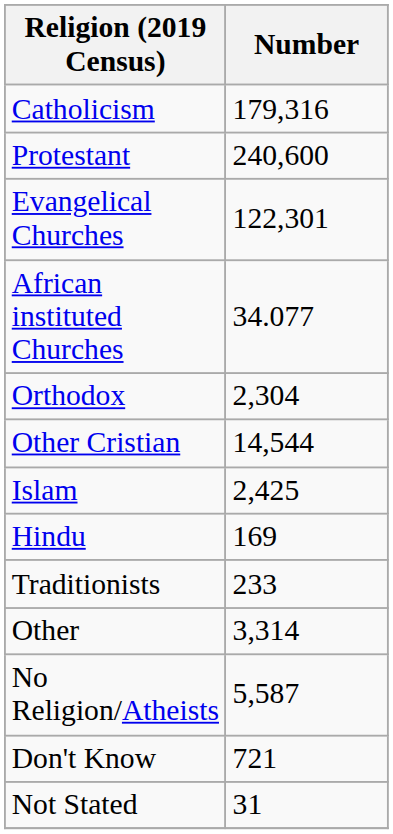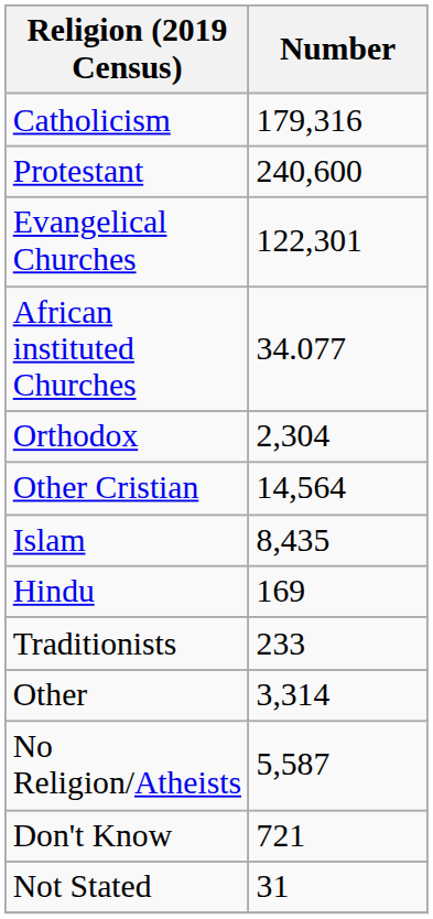 <table class="wikitable">
 <tr>
 <th style="width:100px;">Religion (2019 Census)</th>
 <th style="width:80px;">Number</th>
 </tr>
 <tr>
 <td><a href='#'>Catholicism</a></td>
 <td>179,316</td>
 </tr>
 <tr>
 <td><a href='#'>Protestant</a></td>
 <td>240,600</td>
 </tr>
 <tr>
 <td><a href='#'>Evangelical Churches</a></td>
 <td>122,301</td>
 </tr>
 <tr>
 <td><a href='#'>African instituted Churches</a></td>
 <td>34.077</td>
 </tr>
 <tr>
 <td><a href='#'>Orthodox</a></td>
 <td>2,304</td>
 </tr>
 <tr>
 <td><a href='#'>Other Cristian</a></td>
-<td>14,544</td>
+<td>14,564</td>
 </tr>
 <tr>
 <td><a href='#'>Islam</a></td>
-<td>2,425</td>
+<td>8,435</td>
 </tr>
 <tr>
 <td><a href='#'>Hindu</a></td>
 <td>169</td>
 </tr>
 <tr>
 <td>Traditionists</td>
 <td>233</td>
 </tr>
 <tr>
 <td>Other</td>
 <td>3,314</td>
 </tr>
 <tr>
 <td>No Religion/<a href='#'>Atheists</a></td>
 <td>5,587</td>
 </tr>
 <tr>
 <td>Don't Know</td>
 <td>721</td>
 </tr>
 <tr>
 <td>Not Stated</td>
 <td>31</td>
 </tr>
 <tr>
 </tr>
 </table>
